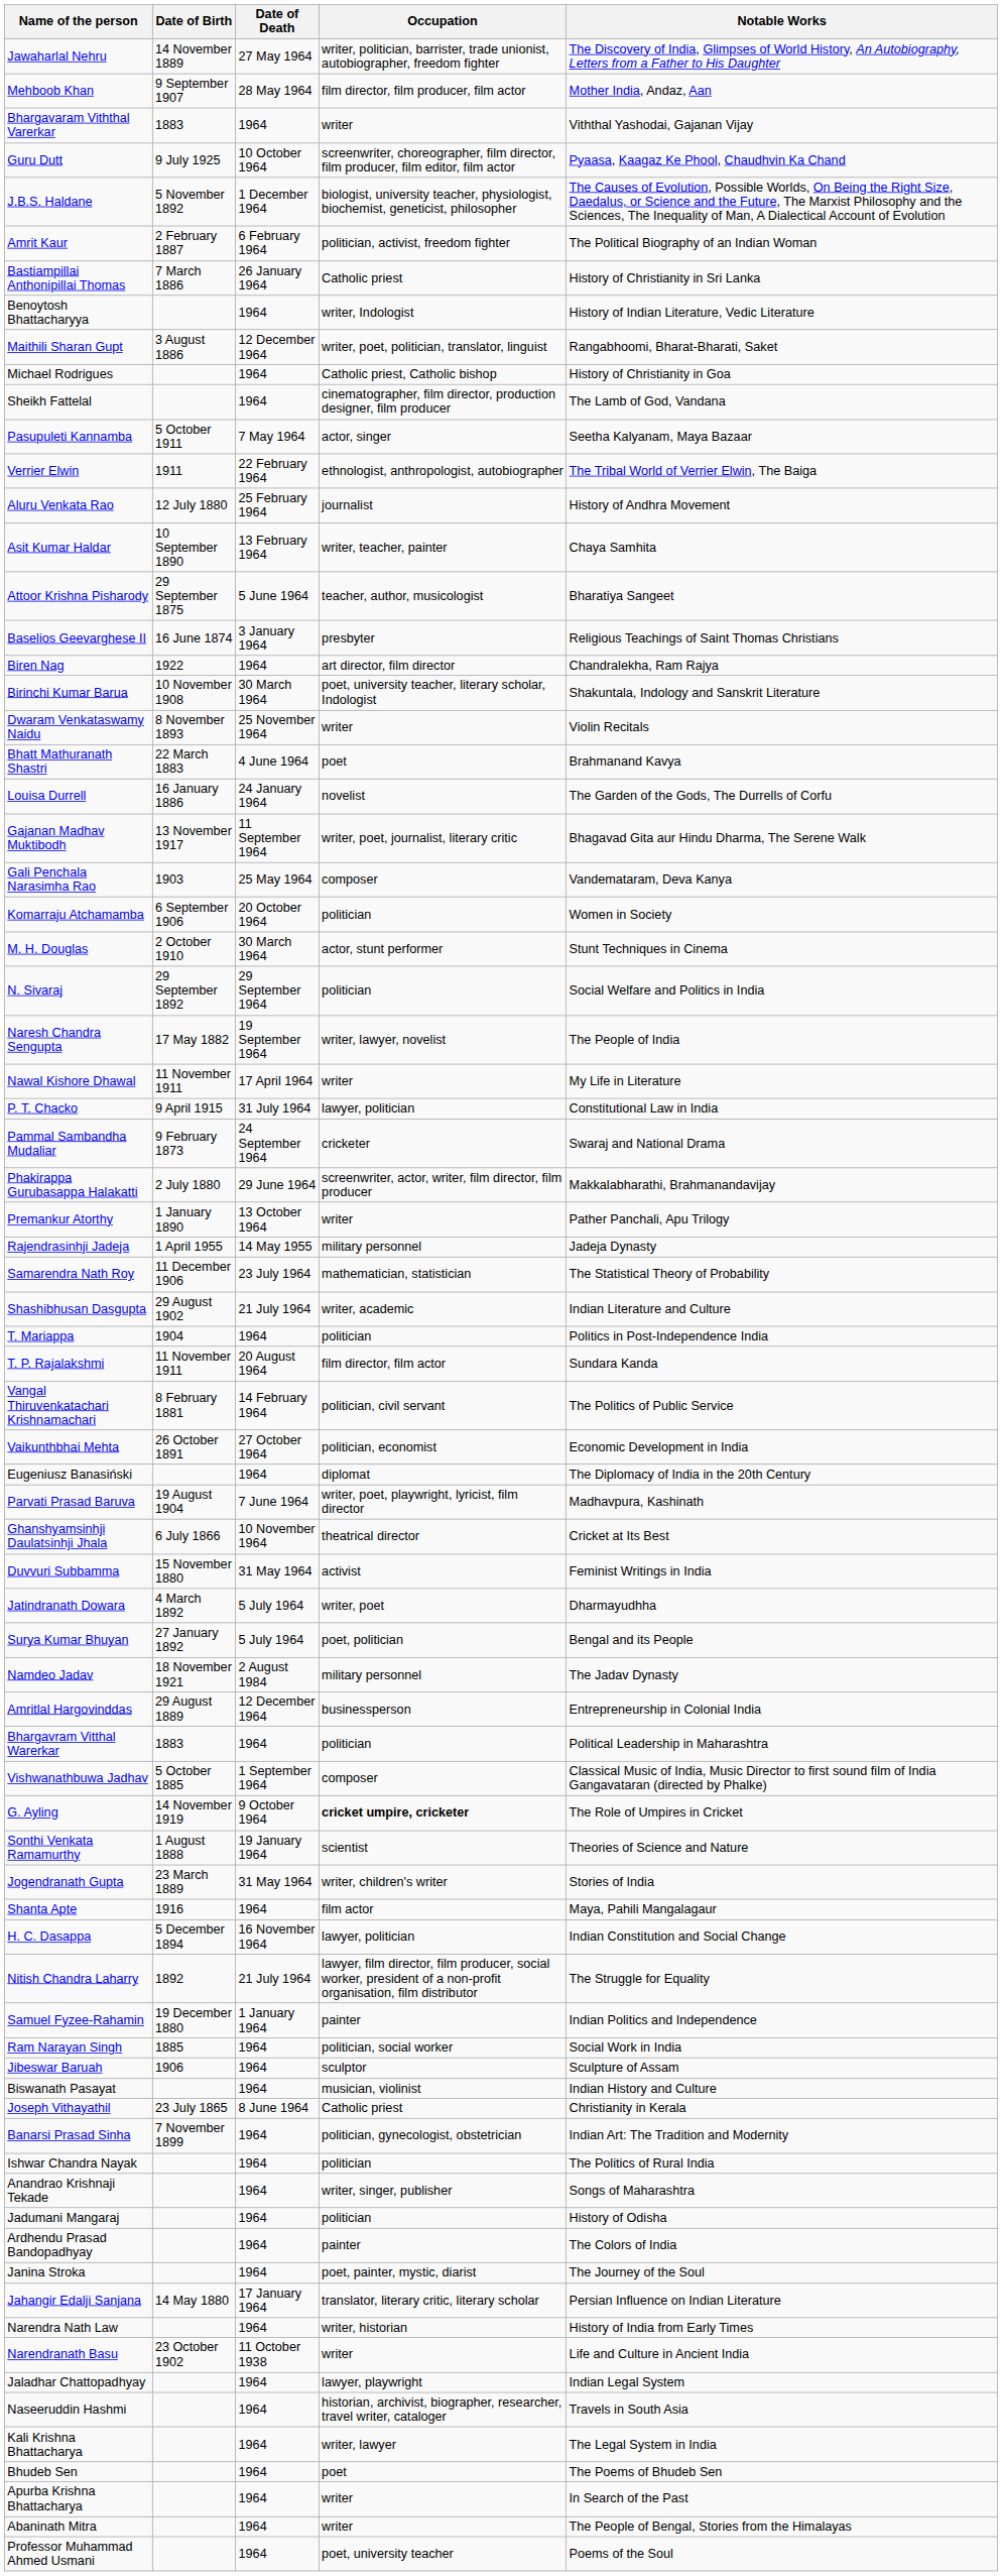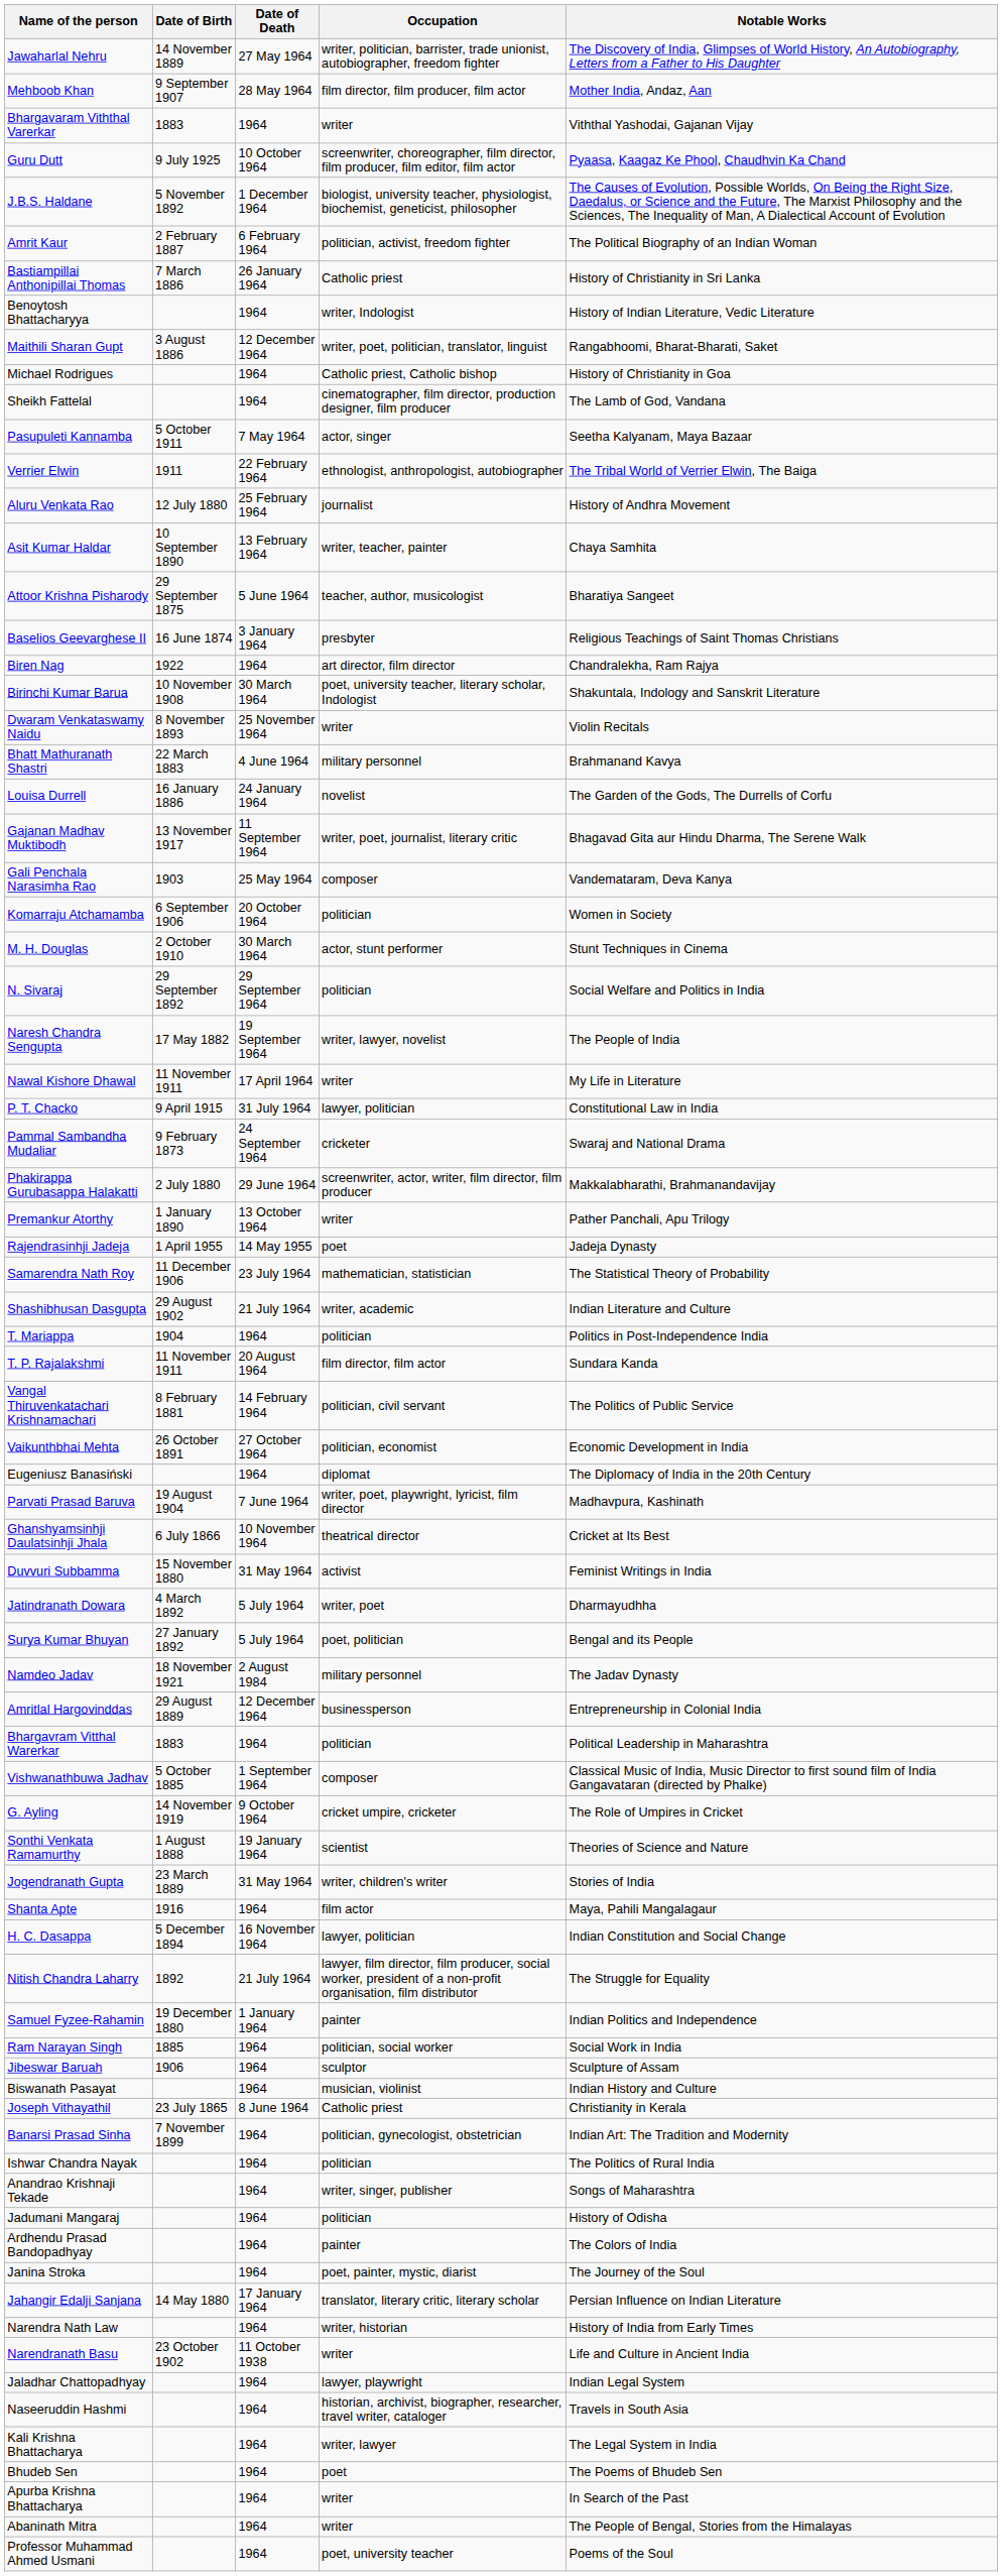 <table class="wikitable sortable">
 <tr>
 <th>Name of the person</th>
 <th>Date of Birth</th>
 <th>Date of Death</th>
 <th>Occupation</th>
 <th>Notable Works</th>
 </tr>
 <tr>
 <td><a href='#'>Jawaharlal Nehru</a></td>
 <td>14 November 1889</td>
 <td>27 May 1964</td>
 <td>writer, politician, barrister, trade unionist, autobiographer, freedom fighter</td>
 <td><a href='#'>The Discovery of India</a>, <a href='#'>Glimpses of World History</a>, <em><a href='#'>An Autobiography</a>, <a href='#'>Letters from a Father to His Daughter</a></em></td>
 </tr>
 <tr>
 <td><a href='#'>Mehboob Khan</a></td>
 <td>9 September 1907</td>
 <td>28 May 1964</td>
 <td>film director, film producer, film actor</td>
 <td><a href='#'>Mother India</a>, Andaz, <a href='#'>Aan</a></td>
 </tr>
 <tr>
 <td><a href='#'>Bhargavaram Viththal Varerkar</a></td>
 <td>1883</td>
 <td>1964</td>
 <td>writer</td>
 <td>Viththal Yashodai, Gajanan Vijay</td>
 </tr>
 <tr>
 <td><a href='#'>Guru Dutt</a></td>
 <td>9 July 1925</td>
 <td>10 October 1964</td>
 <td>screenwriter, choreographer, film director, film producer, film editor, film actor</td>
 <td><a href='#'>Pyaasa</a>, <a href='#'>Kaagaz Ke Phool</a>, <a href='#'>Chaudhvin Ka Chand</a></td>
 </tr>
 <tr>
 <td><a href='#'>J.B.S. Haldane</a></td>
 <td>5 November 1892</td>
 <td>1 December 1964</td>
 <td>biologist, university teacher, physiologist, biochemist, geneticist, philosopher</td>
 <td><a href='#'>The Causes of Evolution</a>, Possible Worlds, <a href='#'>On Being the Right Size</a>, <a href='#'>Daedalus, or Science and the Future</a>, The Marxist Philosophy and the Sciences, The Inequality of Man, A Dialectical Account of Evolution</td>
 </tr>
 <tr>
 <td><a href='#'>Amrit Kaur</a></td>
 <td>2 February 1887</td>
 <td>6 February 1964</td>
 <td>politician, activist, freedom fighter</td>
 <td>The Political Biography of an Indian Woman</td>
 </tr>
 <tr>
 <td><a href='#'>Bastiampillai Anthonipillai Thomas</a></td>
 <td>7 March 1886</td>
 <td>26 January 1964</td>
 <td>Catholic priest</td>
 <td>History of Christianity in Sri Lanka</td>
 </tr>
 <tr>
 <td>Benoytosh Bhattacharyya</td>
 <td></td>
 <td>1964</td>
 <td>writer, Indologist</td>
 <td>History of Indian Literature, Vedic Literature</td>
 </tr>
 <tr>
 <td><a href='#'>Maithili Sharan Gupt</a></td>
 <td>3 August 1886</td>
 <td>12 December 1964</td>
 <td>writer, poet, politician, translator, linguist</td>
 <td>Rangabhoomi, Bharat-Bharati, Saket</td>
 </tr>
 <tr>
 <td>Michael Rodrigues</td>
 <td></td>
 <td>1964</td>
 <td>Catholic priest, Catholic bishop</td>
 <td>History of Christianity in Goa</td>
 </tr>
 <tr>
 <td>Sheikh Fattelal</td>
 <td></td>
 <td>1964</td>
 <td>cinematographer, film director, production designer, film producer</td>
 <td>The Lamb of God, Vandana</td>
 </tr>
 <tr>
 <td><a href='#'>Pasupuleti Kannamba</a></td>
 <td>5 October 1911</td>
 <td>7 May 1964</td>
 <td>actor, singer</td>
 <td>Seetha Kalyanam, Maya Bazaar</td>
 </tr>
 <tr>
 <td><a href='#'>Verrier Elwin</a></td>
 <td>1911</td>
 <td>22 February 1964</td>
 <td>ethnologist, anthropologist, autobiographer</td>
 <td><a href='#'>The Tribal World of Verrier Elwin</a>, The Baiga</td>
 </tr>
 <tr>
 <td><a href='#'>Aluru Venkata Rao</a></td>
 <td>12 July 1880</td>
 <td>25 February 1964</td>
 <td>journalist</td>
 <td>History of Andhra Movement</td>
 </tr>
 <tr>
 <td><a href='#'>Asit Kumar Haldar</a></td>
 <td>10 September 1890</td>
 <td>13 February 1964</td>
 <td>writer, teacher, painter</td>
 <td>Chaya Samhita</td>
 </tr>
 <tr>
 <td><a href='#'>Attoor Krishna Pisharody</a></td>
 <td>29 September 1875</td>
 <td>5 June 1964</td>
 <td>teacher, author, musicologist</td>
 <td>Bharatiya Sangeet</td>
 </tr>
 <tr>
 <td><a href='#'>Baselios Geevarghese II</a></td>
 <td>16 June 1874</td>
 <td>3 January 1964</td>
 <td>presbyter</td>
 <td>Religious Teachings of Saint Thomas Christians</td>
 </tr>
 <tr>
 <td><a href='#'>Biren Nag</a></td>
 <td>1922</td>
 <td>1964</td>
 <td>art director, film director</td>
 <td>Chandralekha, Ram Rajya</td>
 </tr>
 <tr>
 <td><a href='#'>Birinchi Kumar Barua</a></td>
 <td>10 November 1908</td>
 <td>30 March 1964</td>
 <td>poet, university teacher, literary scholar, Indologist</td>
 <td>Shakuntala, Indology and Sanskrit Literature</td>
 </tr>
 <tr>
 <td><a href='#'>Dwaram Venkataswamy Naidu</a></td>
 <td>8 November 1893</td>
 <td>25 November 1964</td>
 <td>writer</td>
 <td>Violin Recitals</td>
 </tr>
 <tr>
 <td><a href='#'>Bhatt Mathuranath Shastri</a></td>
 <td>22 March 1883</td>
 <td>4 June 1964</td>
-<td>poet</td>
+<td>military personnel</td>
 <td>Brahmanand Kavya</td>
 </tr>
 <tr>
 <td><a href='#'>Louisa Durrell</a></td>
 <td>16 January 1886</td>
 <td>24 January 1964</td>
 <td>novelist</td>
 <td>The Garden of the Gods, The Durrells of Corfu</td>
 </tr>
 <tr>
 <td><a href='#'>Gajanan Madhav Muktibodh</a></td>
 <td>13 November 1917</td>
 <td>11 September 1964</td>
 <td>writer, poet, journalist, literary critic</td>
 <td>Bhagavad Gita aur Hindu Dharma, The Serene Walk</td>
 </tr>
 <tr>
 <td><a href='#'>Gali Penchala Narasimha Rao</a></td>
 <td>1903</td>
 <td>25 May 1964</td>
 <td>composer</td>
 <td>Vandemataram, Deva Kanya</td>
 </tr>
 <tr>
 <td><a href='#'>Komarraju Atchamamba</a></td>
 <td>6 September 1906</td>
 <td>20 October 1964</td>
 <td>politician</td>
 <td>Women in Society</td>
 </tr>
 <tr>
 <td><a href='#'>M. H. Douglas</a></td>
 <td>2 October 1910</td>
 <td>30 March 1964</td>
 <td>actor, stunt performer</td>
 <td>Stunt Techniques in Cinema</td>
 </tr>
 <tr>
 <td><a href='#'>N. Sivaraj</a></td>
 <td>29 September 1892</td>
 <td>29 September 1964</td>
 <td>politician</td>
 <td>Social Welfare and Politics in India</td>
 </tr>
 <tr>
 <td><a href='#'>Naresh Chandra Sengupta</a></td>
 <td>17 May 1882</td>
 <td>19 September 1964</td>
 <td>writer, lawyer, novelist</td>
 <td>The People of India</td>
 </tr>
 <tr>
 <td><a href='#'>Nawal Kishore Dhawal</a></td>
 <td>11 November 1911</td>
 <td>17 April 1964</td>
 <td>writer</td>
 <td>My Life in Literature</td>
 </tr>
 <tr>
 <td><a href='#'>P. T. Chacko</a></td>
 <td>9 April 1915</td>
 <td>31 July 1964</td>
 <td>lawyer, politician</td>
 <td>Constitutional Law in India</td>
 </tr>
 <tr>
 <td><a href='#'>Pammal Sambandha Mudaliar</a></td>
 <td>9 February 1873</td>
 <td>24 September 1964</td>
 <td>cricketer</td>
 <td>Swaraj and National Drama</td>
 </tr>
 <tr>
 <td><a href='#'>Phakirappa Gurubasappa Halakatti</a></td>
 <td>2 July 1880</td>
 <td>29 June 1964</td>
 <td>screenwriter, actor, writer, film director, film producer</td>
 <td>Makkalabharathi, Brahmanandavijay</td>
 </tr>
 <tr>
 <td><a href='#'>Premankur Atorthy</a></td>
 <td>1 January 1890</td>
 <td>13 October 1964</td>
 <td>writer</td>
 <td>Pather Panchali, Apu Trilogy</td>
 </tr>
 <tr>
 <td><a href='#'>Rajendrasinhji Jadeja</a></td>
 <td>1 April 1955</td>
 <td>14 May 1955</td>
-<td>military personnel</td>
+<td>poet</td>
 <td>Jadeja Dynasty</td>
 </tr>
 <tr>
 <td><a href='#'>Samarendra Nath Roy</a></td>
 <td>11 December 1906</td>
 <td>23 July 1964</td>
 <td>mathematician, statistician</td>
 <td>The Statistical Theory of Probability</td>
 </tr>
 <tr>
 <td><a href='#'>Shashibhusan Dasgupta</a></td>
 <td>29 August 1902</td>
 <td>21 July 1964</td>
 <td>writer, academic</td>
 <td>Indian Literature and Culture</td>
 </tr>
 <tr>
 <td><a href='#'>T. Mariappa</a></td>
 <td>1904</td>
 <td>1964</td>
 <td>politician</td>
 <td>Politics in Post-Independence India</td>
 </tr>
 <tr>
 <td><a href='#'>T. P. Rajalakshmi</a></td>
 <td>11 November 1911</td>
 <td>20 August 1964</td>
 <td>film director, film actor</td>
 <td>Sundara Kanda</td>
 </tr>
 <tr>
 <td><a href='#'>Vangal Thiruvenkatachari Krishnamachari</a></td>
 <td>8 February 1881</td>
 <td>14 February 1964</td>
 <td>politician, civil servant</td>
 <td>The Politics of Public Service</td>
 </tr>
 <tr>
 <td><a href='#'>Vaikunthbhai Mehta</a></td>
 <td>26 October 1891</td>
 <td>27 October 1964</td>
 <td>politician, economist</td>
 <td>Economic Development in India</td>
 </tr>
 <tr>
 <td>Eugeniusz Banasiński</td>
 <td></td>
 <td>1964</td>
 <td>diplomat</td>
 <td>The Diplomacy of India in the 20th Century</td>
 </tr>
 <tr>
 <td><a href='#'>Parvati Prasad Baruva</a></td>
 <td>19 August 1904</td>
 <td>7 June 1964</td>
 <td>writer, poet, playwright, lyricist, film director</td>
 <td>Madhavpura, Kashinath</td>
 </tr>
 <tr>
 <td><a href='#'>Ghanshyamsinhji Daulatsinhji Jhala</a></td>
 <td>6 July 1866</td>
 <td>10 November 1964</td>
 <td>theatrical director</td>
 <td>Cricket at Its Best</td>
 </tr>
 <tr>
 <td><a href='#'>Duvvuri Subbamma</a></td>
 <td>15 November 1880</td>
 <td>31 May 1964</td>
 <td>activist</td>
 <td>Feminist Writings in India</td>
 </tr>
 <tr>
 <td><a href='#'>Jatindranath Dowara</a></td>
 <td>4 March 1892</td>
 <td>5 July 1964</td>
 <td>writer, poet</td>
 <td>Dharmayudhha</td>
 </tr>
 <tr>
 <td><a href='#'>Surya Kumar Bhuyan</a></td>
 <td>27 January 1892</td>
 <td>5 July 1964</td>
 <td>poet, politician</td>
 <td>Bengal and its People</td>
 </tr>
 <tr>
 <td><a href='#'>Namdeo Jadav</a></td>
 <td>18 November 1921</td>
 <td>2 August 1984</td>
 <td>military personnel</td>
 <td>The Jadav Dynasty</td>
 </tr>
 <tr>
 <td><a href='#'>Amritlal Hargovinddas</a></td>
 <td>29 August 1889</td>
 <td>12 December 1964</td>
 <td>businessperson</td>
 <td>Entrepreneurship in Colonial India</td>
 </tr>
 <tr>
 <td><a href='#'>Bhargavram Vitthal Warerkar</a></td>
 <td>1883</td>
 <td>1964</td>
 <td>politician</td>
 <td>Political Leadership in Maharashtra</td>
 </tr>
 <tr>
 <td><a href='#'>Vishwanathbuwa Jadhav</a></td>
 <td>5 October 1885</td>
 <td>1 September 1964</td>
 <td>composer</td>
 <td>Classical Music of India, Music Director to first sound film of India Gangavataran (directed by Phalke)</td>
 </tr>
 <tr>
 <td><a href='#'>G. Ayling</a></td>
 <td>14 November 1919</td>
 <td>9 October 1964</td>
-<td><strong>cricket umpire, cricketer</strong></td>
+<td>cricket umpire, cricketer</td>
 <td>The Role of Umpires in Cricket</td>
 </tr>
 <tr>
 <td><a href='#'>Sonthi Venkata Ramamurthy</a></td>
 <td>1 August 1888</td>
 <td>19 January 1964</td>
 <td>scientist</td>
 <td>Theories of Science and Nature</td>
 </tr>
 <tr>
 <td><a href='#'>Jogendranath Gupta</a></td>
 <td>23 March 1889</td>
 <td>31 May 1964</td>
 <td>writer, children's writer</td>
 <td>Stories of India</td>
 </tr>
 <tr>
 <td><a href='#'>Shanta Apte</a></td>
 <td>1916</td>
 <td>1964</td>
 <td>film actor</td>
 <td>Maya, Pahili Mangalagaur</td>
 </tr>
 <tr>
 <td><a href='#'>H. C. Dasappa</a></td>
 <td>5 December 1894</td>
 <td>16 November 1964</td>
 <td>lawyer, politician</td>
 <td>Indian Constitution and Social Change</td>
 </tr>
 <tr>
 <td><a href='#'>Nitish Chandra Laharry</a></td>
 <td>1892</td>
 <td>21 July 1964</td>
 <td>lawyer, film director, film producer, social worker, president of a non-profit organisation, film distributor</td>
 <td>The Struggle for Equality</td>
 </tr>
 <tr>
 <td><a href='#'>Samuel Fyzee-Rahamin</a></td>
 <td>19 December 1880</td>
 <td>1 January 1964</td>
 <td>painter</td>
 <td>Indian Politics and Independence</td>
 </tr>
 <tr>
 <td><a href='#'>Ram Narayan Singh</a></td>
 <td>1885</td>
 <td>1964</td>
 <td>politician, social worker</td>
 <td>Social Work in India</td>
 </tr>
 <tr>
 <td><a href='#'>Jibeswar Baruah</a></td>
 <td>1906</td>
 <td>1964</td>
 <td>sculptor</td>
 <td>Sculpture of Assam</td>
 </tr>
 <tr>
 <td>Biswanath Pasayat</td>
 <td></td>
 <td>1964</td>
 <td>musician, violinist</td>
 <td>Indian History and Culture</td>
 </tr>
 <tr>
 <td><a href='#'>Joseph Vithayathil</a></td>
 <td>23 July 1865</td>
 <td>8 June 1964</td>
 <td>Catholic priest</td>
 <td>Christianity in Kerala</td>
 </tr>
 <tr>
 <td><a href='#'>Banarsi Prasad Sinha</a></td>
 <td>7 November 1899</td>
 <td>1964</td>
 <td>politician, gynecologist, obstetrician</td>
 <td>Indian Art: The Tradition and Modernity</td>
 </tr>
 <tr>
 <td>Ishwar Chandra Nayak</td>
 <td></td>
 <td>1964</td>
 <td>politician</td>
 <td>The Politics of Rural India</td>
 </tr>
 <tr>
 <td>Anandrao Krishnaji Tekade</td>
 <td></td>
 <td>1964</td>
 <td>writer, singer, publisher</td>
 <td>Songs of Maharashtra</td>
 </tr>
 <tr>
 <td>Jadumani Mangaraj</td>
 <td></td>
 <td>1964</td>
 <td>politician</td>
 <td>History of Odisha</td>
 </tr>
 <tr>
 <td>Ardhendu Prasad Bandopadhyay</td>
 <td></td>
 <td>1964</td>
 <td>painter</td>
 <td>The Colors of India</td>
 </tr>
 <tr>
 <td>Janina Stroka</td>
 <td></td>
 <td>1964</td>
 <td>poet, painter, mystic, diarist</td>
 <td>The Journey of the Soul</td>
 </tr>
 <tr>
 <td><a href='#'>Jahangir Edalji Sanjana</a></td>
 <td>14 May 1880</td>
 <td>17 January 1964</td>
 <td>translator, literary critic, literary scholar</td>
 <td>Persian Influence on Indian Literature</td>
 </tr>
 <tr>
 <td>Narendra Nath Law</td>
 <td></td>
 <td>1964</td>
 <td>writer, historian</td>
 <td>History of India from Early Times</td>
 </tr>
 <tr>
 <td><a href='#'>Narendranath Basu</a></td>
 <td>23 October 1902</td>
 <td>11 October 1938</td>
 <td>writer</td>
 <td>Life and Culture in Ancient India</td>
 </tr>
 <tr>
 <td>Jaladhar Chattopadhyay</td>
 <td></td>
 <td>1964</td>
 <td>lawyer, playwright</td>
 <td>Indian Legal System</td>
 </tr>
 <tr>
 <td>Naseeruddin Hashmi</td>
 <td></td>
 <td>1964</td>
 <td>historian, archivist, biographer, researcher, travel writer, cataloger</td>
 <td>Travels in South Asia</td>
 </tr>
 <tr>
 <td>Kali Krishna Bhattacharya</td>
 <td></td>
 <td>1964</td>
 <td>writer, lawyer</td>
 <td>The Legal System in India</td>
 </tr>
 <tr>
 <td>Bhudeb Sen</td>
 <td></td>
 <td>1964</td>
 <td>poet</td>
 <td>The Poems of Bhudeb Sen</td>
 </tr>
 <tr>
 <td>Apurba Krishna Bhattacharya</td>
 <td></td>
 <td>1964</td>
 <td>writer</td>
 <td>In Search of the Past</td>
 </tr>
 <tr>
 <td>Abaninath Mitra</td>
 <td></td>
 <td>1964</td>
 <td>writer</td>
 <td>The People of Bengal, Stories from the Himalayas</td>
 </tr>
 <tr>
 <td>Professor Muhammad Ahmed Usmani</td>
 <td></td>
 <td>1964</td>
 <td>poet, university teacher</td>
 <td>Poems of the Soul</td>
 </tr>
 </table>
